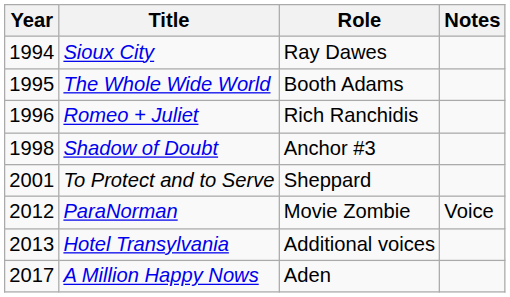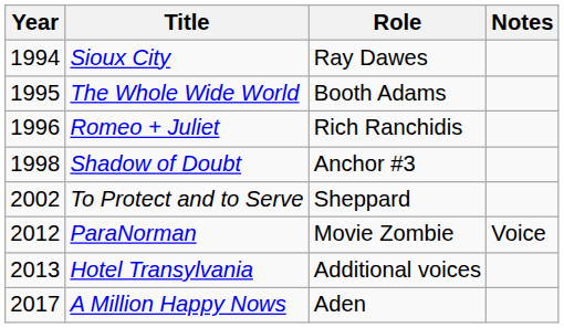 <table class="wikitable sortable">
 <tr>
 <th>Year</th>
 <th>Title</th>
 <th>Role</th>
 <th>Notes</th>
 </tr>
 <tr>
 <td>1994</td>
 <td><a href='#'><em>Sioux City</em></a></td>
 <td>Ray Dawes</td>
 <td></td>
 </tr>
 <tr>
 <td>1995</td>
 <td><em><a href='#'>The Whole Wide World</a></em></td>
 <td>Booth Adams</td>
 <td></td>
 </tr>
 <tr>
 <td>1996</td>
 <td><em><a href='#'>Romeo + Juliet</a></em></td>
 <td>Rich Ranchidis</td>
 <td></td>
 </tr>
 <tr>
 <td>1998</td>
 <td><a href='#'><em>Shadow of Doubt</em></a></td>
 <td>Anchor #3</td>
 <td></td>
 </tr>
 <tr>
-<td>2001</td>
+<td>2002</td>
 <td><em>To Protect and to Serve</em></td>
 <td>Sheppard</td>
 <td></td>
 </tr>
 <tr>
 <td>2012</td>
 <td><em><a href='#'>ParaNorman</a></em></td>
 <td>Movie Zombie</td>
 <td>Voice</td>
 </tr>
 <tr>
 <td>2013</td>
 <td><a href='#'><em>Hotel Transylvania</em></a></td>
 <td>Additional voices</td>
 <td></td>
 </tr>
 <tr>
 <td>2017</td>
 <td><em><a href='#'>A Million Happy Nows</a></em></td>
 <td>Aden</td>
 <td></td>
 </tr>
 </table>
